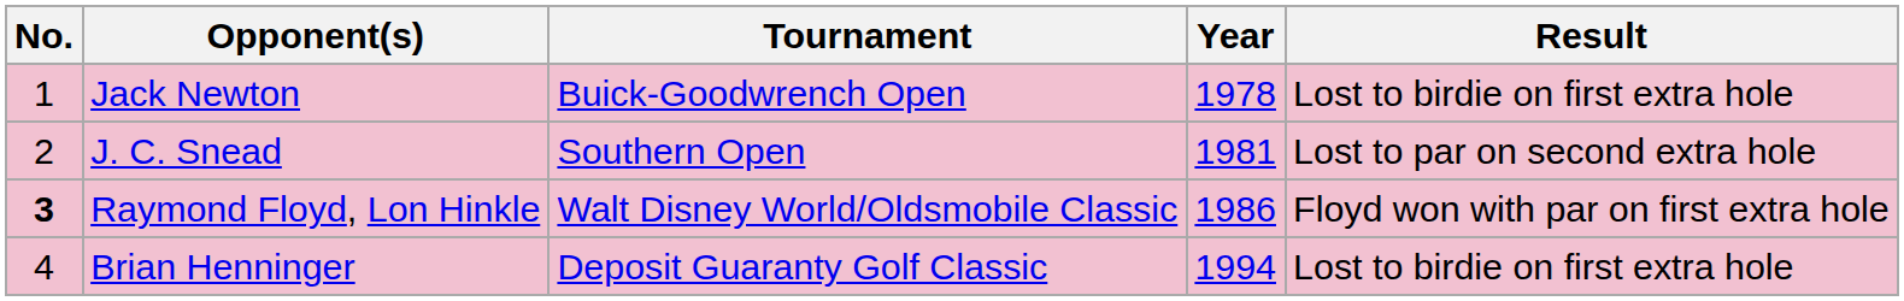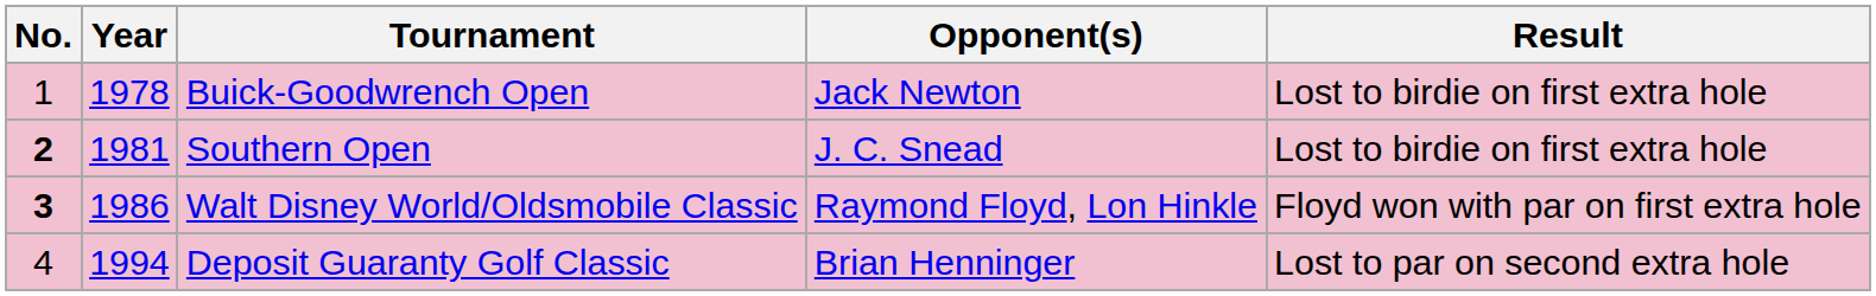 <table class="wikitable" style="font-size:95%;">
 <tr>
 <th>No.</th>
+<th>Year</th>
+<th>Tournament</th>
 <th>Opponent(s)</th>
-<th>Tournament</th>
-<th>Year</th>
 <th>Result</th>
 </tr>
 <tr style="background:#F2C1D1;">
 <td align=center>1</td>
+<td><a href='#'>1978</a></td>
+<td><a href='#'>Buick-Goodwrench Open</a></td>
 <td> <a href='#'>Jack Newton</a></td>
-<td><a href='#'>Buick-Goodwrench Open</a></td>
-<td><a href='#'>1978</a></td>
 <td>Lost to birdie on first extra hole</td>
 </tr>
 <tr style="background:#F2C1D1;">
-<td align=center>2</td>
+<td align=center><strong>2</strong></td>
+<td><a href='#'>1981</a></td>
+<td><a href='#'>Southern Open</a></td>
 <td> <a href='#'>J. C. Snead</a></td>
-<td><a href='#'>Southern Open</a></td>
-<td><a href='#'>1981</a></td>
-<td>Lost to par on second extra hole</td>
+<td>Lost to birdie on first extra hole</td>
 </tr>
 <tr style="background:#F2C1D1;">
 <td align=center><strong>3</strong></td>
+<td><a href='#'>1986</a></td>
+<td><a href='#'>Walt Disney World/Oldsmobile Classic</a></td>
 <td> <a href='#'>Raymond Floyd</a>,  <a href='#'>Lon Hinkle</a></td>
-<td><a href='#'>Walt Disney World/Oldsmobile Classic</a></td>
-<td><a href='#'>1986</a></td>
 <td>Floyd won with par on first extra hole</td>
 </tr>
 <tr style="background:#F2C1D1;">
 <td align=center>4</td>
+<td><a href='#'>1994</a></td>
+<td><a href='#'>Deposit Guaranty Golf Classic</a></td>
 <td> <a href='#'>Brian Henninger</a></td>
-<td><a href='#'>Deposit Guaranty Golf Classic</a></td>
-<td><a href='#'>1994</a></td>
-<td>Lost to birdie on first extra hole</td>
+<td>Lost to par on second extra hole</td>
 </tr>
 </table>
